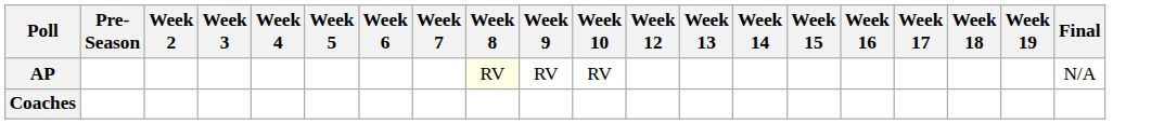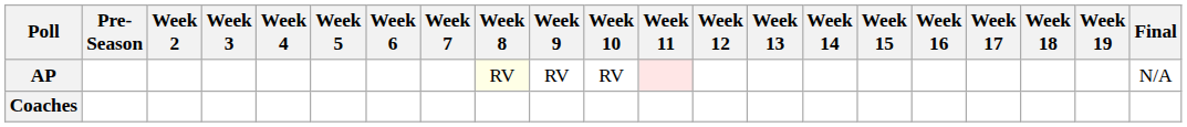 <table class="wikitable" style="white-space:nowrap;font-size:90%">
 <tr>
 <th>Poll</th>
 <th>Pre-<br>Season</th>
 <th>Week<br>2</th>
 <th>Week<br>3</th>
 <th>Week<br>4</th>
 <th>Week<br>5</th>
 <th>Week<br>6</th>
 <th>Week<br>7</th>
 <th>Week<br>8</th>
 <th>Week<br>9</th>
 <th>Week<br>10</th>
+<th>Week<br>11</th>
 <th>Week<br>12</th>
 <th>Week<br>13</th>
 <th>Week<br>14</th>
 <th>Week<br>15</th>
 <th>Week<br>16</th>
 <th>Week<br>17</th>
 <th>Week<br>18</th>
 <th>Week<br>19</th>
 <th>Final</th>
 </tr>
 <tr style="text-align:center;">
 <th>AP</th>
 <td style="background:#FFF;"></td>
 <td style="background:#FFF;"></td>
 <td style="background:#FFF;"></td>
 <td style="background:#FFF;"></td>
 <td style="background:#FFF;"></td>
 <td style="background:#FFF;"></td>
 <td style="background:#FFF;"></td>
 <td style="background:#FFFFE6;">RV</td>
 <td style="background:#FFF;">RV</td>
 <td style="background:#FFF;">RV</td>
+<td style="background:#FFE6E6;"></td>
 <td style="background:#FFF;"></td>
 <td style="background:#FFF;"></td>
 <td style="background:#FFF;"></td>
 <td style="background:#FFF;"></td>
 <td style="background:#FFF;"></td>
 <td style="background:#FFF;"></td>
 <td style="background:#FFF;"></td>
 <td style="background:#FFF;"></td>
 <td style="background:#FFF;">N/A</td>
 </tr>
 <tr style="text-align:center;">
 <th>Coaches</th>
 <td style="background:#FFF;"></td>
 <td style="background:#FFF;"></td>
 <td style="background:#FFF;"></td>
 <td style="background:#FFF;"></td>
 <td style="background:#FFF;"></td>
 <td style="background:#FFF;"></td>
 <td style="background:#FFF;"></td>
 <td style="background:#FFF;"></td>
 <td style="background:#FFF;"></td>
 <td style="background:#FFF;"></td>
 <td style="background:#FFF;"></td>
 <td style="background:#FFF;"></td>
 <td style="background:#FFF;"></td>
 <td style="background:#FFF;"></td>
 <td style="background:#FFF;"></td>
 <td style="background:#FFF;"></td>
 <td style="background:#FFF;"></td>
 <td style="background:#FFF;"></td>
 <td style="background:#FFF;"></td>
+<td style="background:#FFF;"></td>
 </tr>
 </table>
